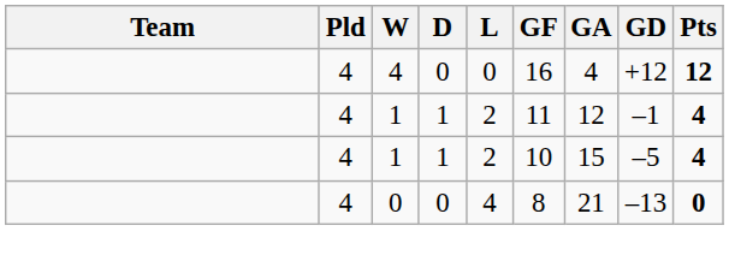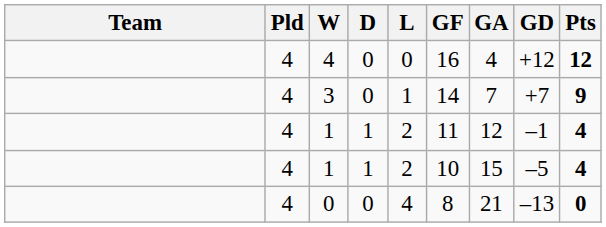 <table class=wikitable style="text-align:center">
 <tr>
 <th width=175>Team</th>
 <th width=20>Pld</th>
 <th width=20>W</th>
 <th width=20>D</th>
 <th width=20>L</th>
 <th width=20>GF</th>
 <th width=20>GA</th>
 <th width=20>GD</th>
 <th width=20>Pts</th>
 </tr>
 <tr>
 <td align=left></td>
 <td>4</td>
 <td>4</td>
 <td>0</td>
 <td>0</td>
 <td>16</td>
 <td>4</td>
 <td>+12</td>
 <td><strong>12</strong></td>
+</tr>
+<tr>
+<td align=left></td>
+<td>4</td>
+<td>3</td>
+<td>0</td>
+<td>1</td>
+<td>14</td>
+<td>7</td>
+<td>+7</td>
+<td><strong>9</strong></td>
 </tr>
 <tr>
 <td align=left></td>
 <td>4</td>
 <td>1</td>
 <td>1</td>
 <td>2</td>
 <td>11</td>
 <td>12</td>
 <td>–1</td>
 <td><strong>4</strong></td>
 </tr>
 <tr>
 <td align=left></td>
 <td>4</td>
 <td>1</td>
 <td>1</td>
 <td>2</td>
 <td>10</td>
 <td>15</td>
 <td>–5</td>
 <td><strong>4</strong></td>
 </tr>
 <tr>
 <td align=left></td>
 <td>4</td>
 <td>0</td>
 <td>0</td>
 <td>4</td>
 <td>8</td>
 <td>21</td>
 <td>–13</td>
 <td><strong>0</strong></td>
 </tr>
 </table>
